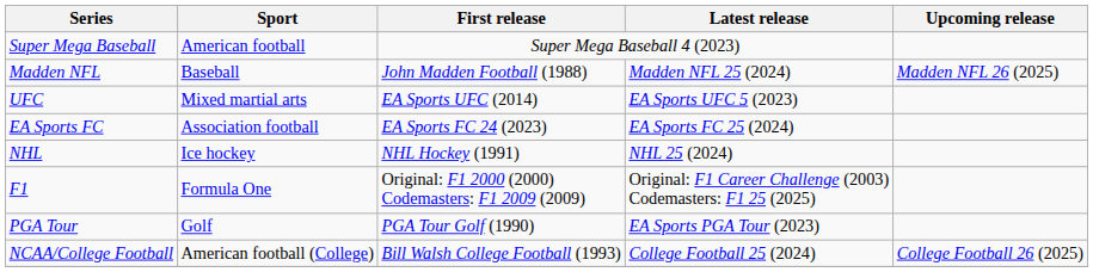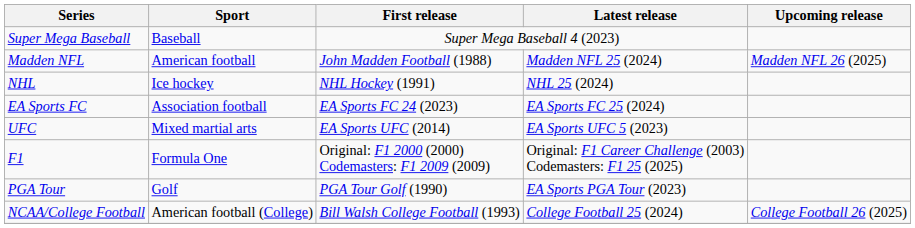 <table class="wikitable">
 <tr>
 <th>Series</th>
 <th>Sport</th>
 <th>First release</th>
 <th>Latest release</th>
 <th>Upcoming release</th>
 </tr>
 <tr>
 <td><em><a href='#'>Super Mega Baseball</a></em></td>
-<td><a href='#'>American football</a></td>
+<td><a href='#'>Baseball</a></td>
 <td colspan="2" style="text-align: center;"><em>Super Mega Baseball 4</em> (2023)</td>
 <td></td>
 </tr>
 <tr>
 <td><em><a href='#'>Madden NFL</a></em></td>
-<td><a href='#'>Baseball</a></td>
+<td><a href='#'>American football</a></td>
 <td><em><a href='#'>John Madden Football</a></em> (1988)</td>
 <td><em><a href='#'>Madden NFL 25</a></em> (2024)</td>
 <td><em><a href='#'>Madden NFL 26</a></em> (2025)</td>
 </tr>
 <tr>
-<td><em><a href='#'>UFC</a></em></td>
-<td><a href='#'>Mixed martial arts</a></td>
-<td><em><a href='#'>EA Sports UFC</a></em> (2014)</td>
-<td><em><a href='#'>EA Sports UFC 5</a></em> (2023)</td>
+<td><em><a href='#'>NHL</a></em></td>
+<td><a href='#'>Ice hockey</a></td>
+<td><em><a href='#'>NHL Hockey</a></em> (1991)</td>
+<td><em><a href='#'>NHL 25</a></em> (2024)</td>
 <td></td>
 </tr>
 <tr>
 <td><em><a href='#'>EA Sports FC</a></em></td>
 <td><a href='#'>Association football</a></td>
 <td><em><a href='#'>EA Sports FC 24</a></em> (2023)</td>
 <td><em><a href='#'>EA Sports FC 25</a></em> (2024)</td>
 <td></td>
 </tr>
 <tr>
-<td><em><a href='#'>NHL</a></em></td>
-<td><a href='#'>Ice hockey</a></td>
-<td><em><a href='#'>NHL Hockey</a></em> (1991)</td>
-<td><em><a href='#'>NHL 25</a></em> (2024)</td>
+<td><em><a href='#'>UFC</a></em></td>
+<td><a href='#'>Mixed martial arts</a></td>
+<td><em><a href='#'>EA Sports UFC</a></em> (2014)</td>
+<td><em><a href='#'>EA Sports UFC 5</a></em> (2023)</td>
 <td></td>
 </tr>
 <tr>
 <td><em><a href='#'>F1</a></em></td>
 <td><a href='#'>Formula One</a></td>
 <td>Original: <em><a href='#'>F1 2000</a></em> (2000)<br><a href='#'>Codemasters</a>: <em><a href='#'>F1 2009</a></em> (2009)</td>
 <td>Original: <em><a href='#'>F1 Career Challenge</a></em> (2003)<br>Codemasters: <em><a href='#'>F1 25</a></em> (2025)</td>
 <td></td>
 </tr>
 <tr>
 <td><em><a href='#'>PGA Tour</a></em></td>
 <td><a href='#'>Golf</a></td>
 <td><em><a href='#'>PGA Tour Golf</a></em> (1990)</td>
 <td><em><a href='#'>EA Sports PGA Tour</a></em> (2023)</td>
 <td></td>
 </tr>
 <tr>
 <td><em><a href='#'>NCAA/College Football</a></em></td>
 <td>American football (<a href='#'>College</a>)</td>
 <td><em><a href='#'>Bill Walsh College Football</a></em> (1993)</td>
 <td><em><a href='#'>College Football 25</a></em> (2024)</td>
 <td><em><a href='#'>College Football 26</a></em> (2025)</td>
 </tr>
 <tr>
 </tr>
 </table>
